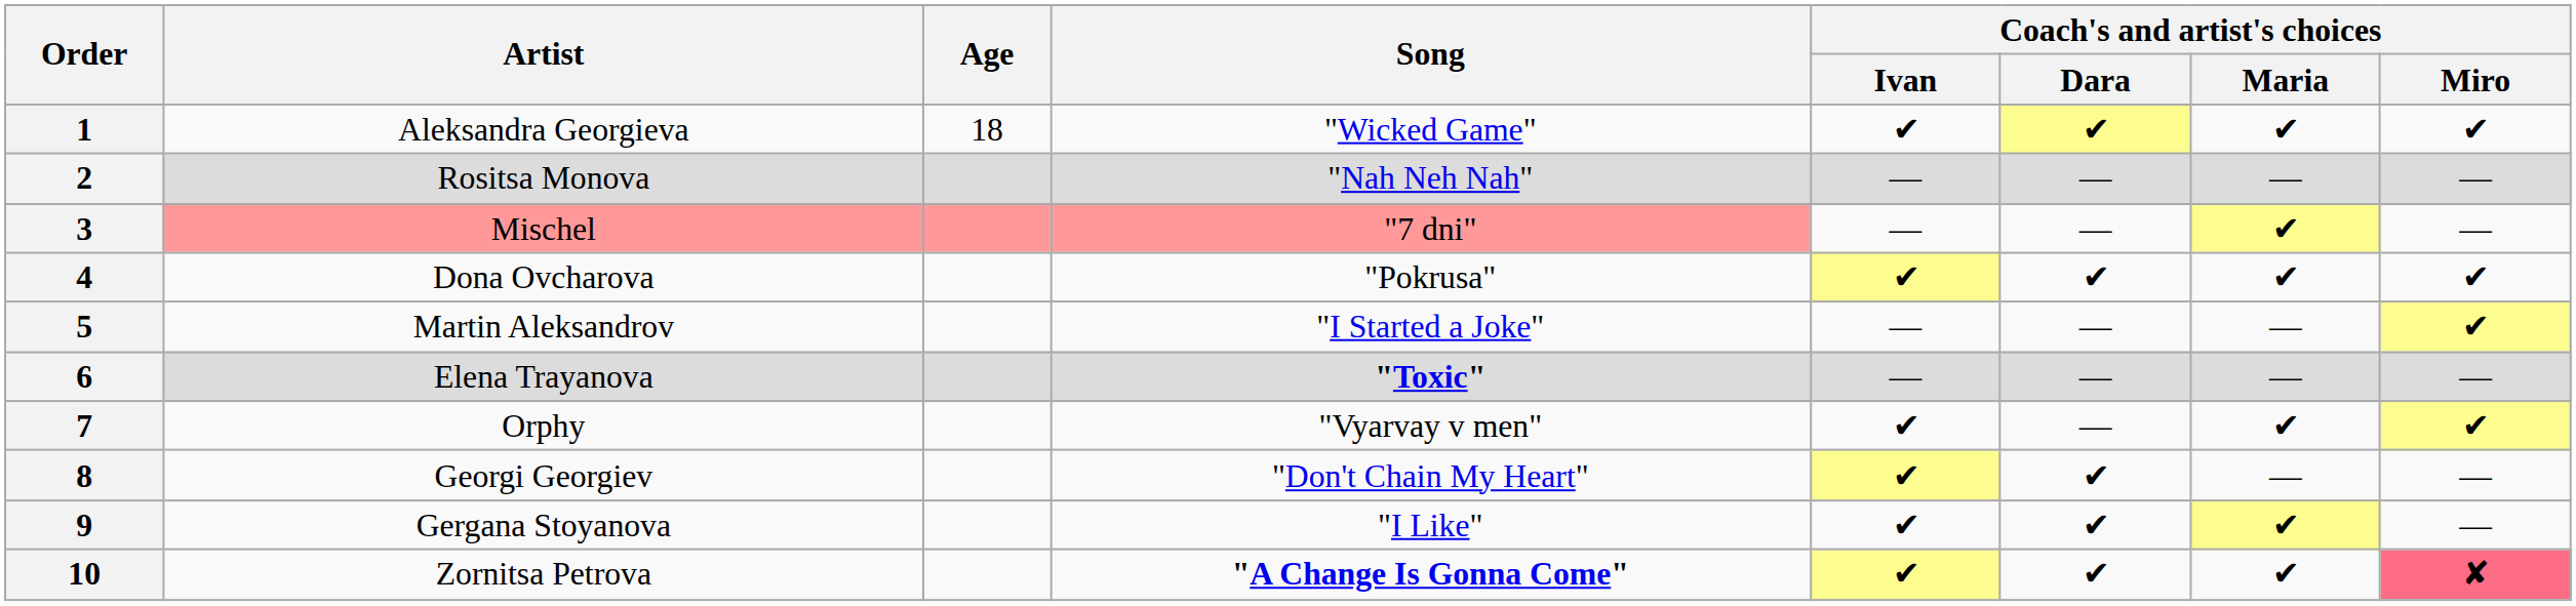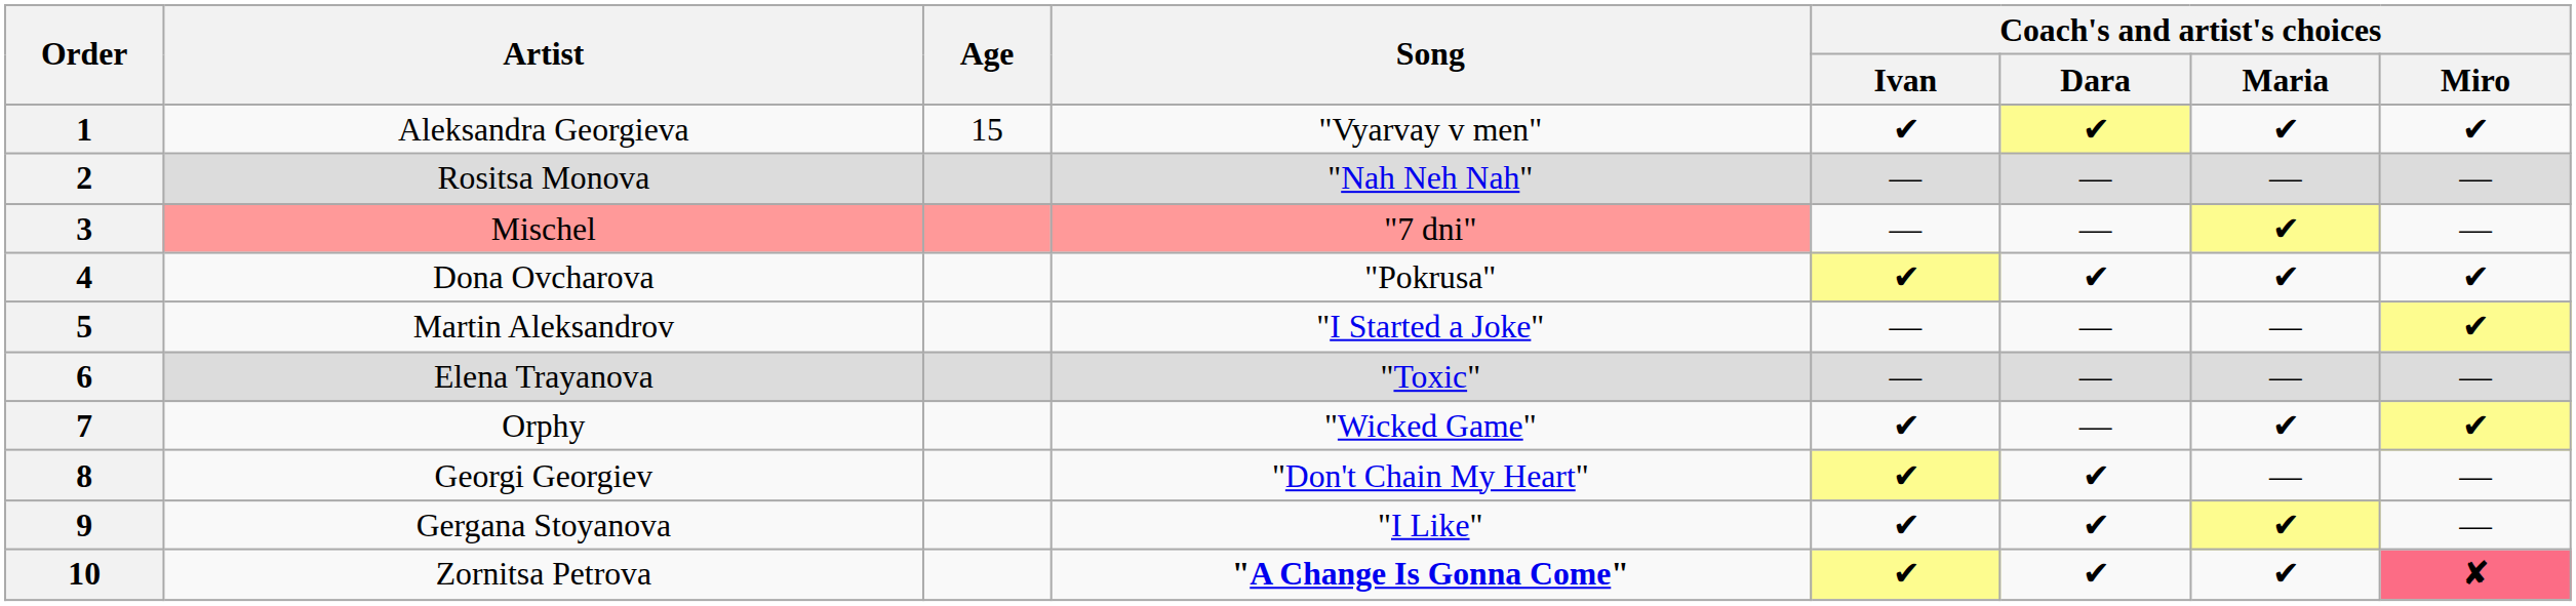 <table class="wikitable" style="text-align:center; line-height:17px; width:100%">
 <tr>
 <th rowspan="2" scope="col" style="width:05%">Order</th>
 <th rowspan="2" scope="col" style="width:24%">Artist</th>
 <th rowspan="2" scope="col" style="width:04%">Age</th>
 <th rowspan="2" scope="col" style="width:24%">Song</th>
 <th colspan="4" scope="col" style="width:24%">Coach's and artist's choices</th>
 </tr>
 <tr>
 <th style="width:06%">Ivan</th>
 <th style="width:06%">Dara</th>
 <th style="width:06%">Maria</th>
 <th style="width:06%">Miro</th>
 </tr>
 <tr>
 <th>1</th>
 <td>Aleksandra Georgieva</td>
-<td>18</td>
-<td>"<a href='#'>Wicked Game</a>"</td>
+<td>15</td>
+<td>"Vyarvay v men"</td>
 <td>✔</td>
 <td style="background:#fdfc8f">✔</td>
 <td>✔</td>
 <td>✔</td>
 </tr>
 <tr style="background:#dcdcdc">
 <th>2</th>
 <td>Rositsa Monova</td>
 <td></td>
 <td>"<a href='#'>Nah Neh Nah</a>"</td>
 <td>—</td>
 <td>—</td>
 <td>—</td>
 <td>—</td>
 </tr>
 <tr>
 <th>3</th>
 <td style="background:#ff9999">Mischel</td>
 <td style="background:#ff9999"></td>
 <td style="background:#ff9999">"7 dni"</td>
 <td>—</td>
 <td>—</td>
 <td style="background:#fdfc8f">✔</td>
 <td>—</td>
 </tr>
 <tr>
 <th>4</th>
 <td>Dona Ovcharova</td>
 <td></td>
 <td>"Pokrusa"</td>
 <td style="background:#fdfc8f">✔</td>
 <td>✔</td>
 <td>✔</td>
 <td>✔</td>
 </tr>
 <tr>
 <th>5</th>
 <td>Martin Aleksandrov</td>
 <td></td>
 <td>"<a href='#'>I Started a Joke</a>"</td>
 <td>—</td>
 <td>—</td>
 <td>—</td>
 <td style="background:#fdfc8f">✔</td>
 </tr>
 <tr style="background:#dcdcdc">
 <th>6</th>
 <td>Elena Trayanova</td>
 <td></td>
-<td><strong>"<a href='#'>Toxic</a>"</strong></td>
+<td>"<a href='#'>Toxic</a>"</td>
 <td>—</td>
 <td>—</td>
 <td>—</td>
 <td>—</td>
 </tr>
 <tr>
 <th>7</th>
 <td>Orphy</td>
 <td></td>
-<td>"Vyarvay v men"</td>
+<td>"<a href='#'>Wicked Game</a>"</td>
 <td>✔</td>
 <td>—</td>
 <td>✔</td>
 <td style="background:#fdfc8f">✔</td>
 </tr>
 <tr>
 <th>8</th>
 <td>Georgi Georgiev</td>
 <td></td>
 <td>"<a href='#'>Don't Chain My Heart</a>"</td>
 <td style="background:#fdfc8f">✔</td>
 <td>✔</td>
 <td>—</td>
 <td>—</td>
 </tr>
 <tr>
 <th>9</th>
 <td>Gergana Stoyanova</td>
 <td></td>
 <td>"<a href='#'>I Like</a>"</td>
 <td>✔</td>
 <td>✔</td>
 <td style="background:#fdfc8f">✔</td>
 <td>—</td>
 </tr>
 <tr>
 <th>10</th>
 <td>Zornitsa Petrova</td>
 <td></td>
 <td><strong>"<a href='#'>A Change Is Gonna Come</a>"</strong></td>
 <td style="background:#fdfc8f">✔</td>
 <td>✔</td>
 <td>✔</td>
 <td style="background:#FC6C85">✘</td>
 </tr>
 </table>
